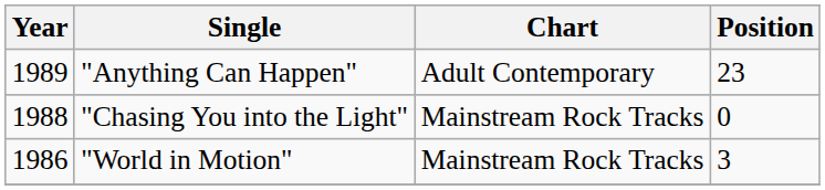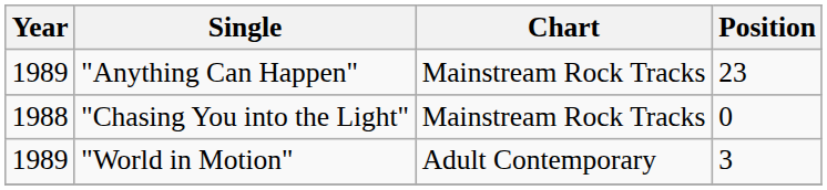 <table class="wikitable">
 <tr>
 <th align="left">Year</th>
 <th align="left">Single</th>
 <th align="left">Chart</th>
 <th align="left">Position</th>
 </tr>
 <tr>
 <td align="left">1989</td>
 <td align="left">"Anything Can Happen"</td>
-<td align="left">Adult Contemporary</td>
+<td align="left">Mainstream Rock Tracks</td>
 <td align="left">23</td>
 </tr>
 <tr>
 <td align="left">1988</td>
 <td align="left">"Chasing You into the Light"</td>
 <td align="left">Mainstream Rock Tracks</td>
 <td align="left">0</td>
 </tr>
 <tr>
-<td align="left">1986</td>
+<td align="left">1989</td>
 <td align="left">"World in Motion"</td>
-<td align="left">Mainstream Rock Tracks</td>
+<td align="left">Adult Contemporary</td>
 <td align="left">3</td>
 </tr>
 <tr>
 </tr>
 </table>
